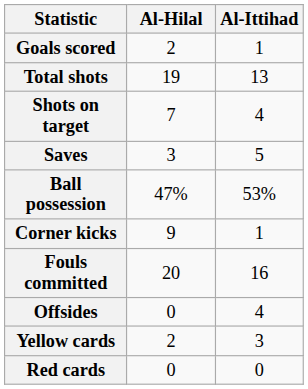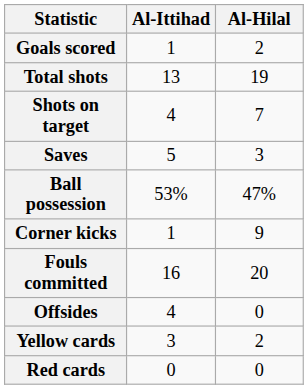 <table class="wikitable plainrowheaders" style="text-align:center">
 <tr>
 <th scope="col" style="width:100px">Statistic</th>
+<th scope="col" style="width:70px">Al-Ittihad</th>
 <th scope="col" style="width:70px">Al-Hilal</th>
-<th scope="col" style="width:70px">Al-Ittihad</th>
 </tr>
 <tr>
 <th scope=row>Goals scored</th>
+<td>1</td>
 <td>2</td>
-<td>1</td>
 </tr>
 <tr>
 <th scope=row>Total shots</th>
+<td>13</td>
 <td>19</td>
-<td>13</td>
 </tr>
 <tr>
 <th scope=row>Shots on target</th>
+<td>4</td>
 <td>7</td>
-<td>4</td>
 </tr>
 <tr>
 <th scope=row>Saves</th>
+<td>5</td>
 <td>3</td>
-<td>5</td>
 </tr>
 <tr>
 <th scope=row>Ball possession</th>
+<td>53%</td>
 <td>47%</td>
-<td>53%</td>
 </tr>
 <tr>
 <th scope=row>Corner kicks</th>
+<td>1</td>
 <td>9</td>
-<td>1</td>
 </tr>
 <tr>
 <th scope=row>Fouls committed</th>
+<td>16</td>
 <td>20</td>
-<td>16</td>
 </tr>
 <tr>
 <th scope=row>Offsides</th>
+<td>4</td>
 <td>0</td>
-<td>4</td>
 </tr>
 <tr>
 <th scope=row>Yellow cards</th>
+<td>3</td>
 <td>2</td>
-<td>3</td>
 </tr>
 <tr>
 <th scope=row>Red cards</th>
 <td>0</td>
 <td>0</td>
 </tr>
 </table>
